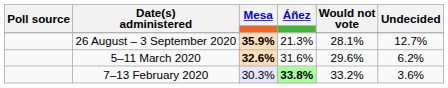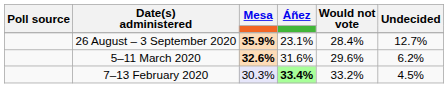 <table class="wikitable" style="text-align:center;font-size:90%;line-height:14px;">
 <tr>
 <th rowspan="2">Poll source</th>
 <th rowspan="2">Date(s)<br>administered</th>
 <th><a href='#'>Mesa</a></th>
 <th><a href='#'>Áñez</a></th>
 <th rowspan="2">Would not<br>vote</th>
 <th rowspan="2">Undecided</th>
 </tr>
 <tr>
 <td style="background:#F26524;"></td>
 <td style="background:#42B639;"></td>
 </tr>
 <tr>
 </tr>
 <tr>
 <td></td>
 <td>26 August – 3 September 2020</td>
 <td style="background:#FDDCB8"><strong>35.9%</strong></td>
-<td>21.3%</td>
-<td>28.1%</td>
+<td>23.1%</td>
+<td>28.4%</td>
 <td>12.7%</td>
 </tr>
 <tr>
 <td></td>
 <td>5–11 March 2020</td>
 <td style="background:#FDDCB8"><strong>32.6%</strong></td>
 <td>31.6%</td>
 <td>29.6%</td>
 <td>6.2%</td>
 </tr>
 <tr>
 <td></td>
 <td>7–13 February 2020</td>
 <td style="background: lavender;">30.3%</td>
-<td style="background:#a8ff99"><strong>33.8%</strong></td>
+<td style="background:#a8ff99"><strong>33.4%</strong></td>
 <td>33.2%</td>
-<td>3.6%</td>
+<td>4.5%</td>
 </tr>
 </table>
